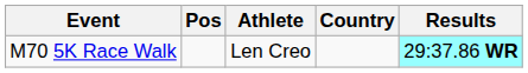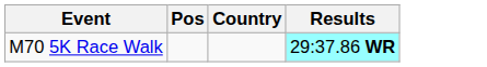 <table class="wikitable">
 <tr>
 <th>Event</th>
 <th>Pos</th>
-<th>Athlete</th>
 <th>Country</th>
 <th>Results</th>
 </tr>
 <tr>
 <td>M70 <a href='#'>5K Race Walk</a></td>
 <td align="center"></td>
-<td>Len Creo</td>
 <td></td>
 <td bgcolor=#97ffff>29:37.86 <strong>WR</strong></td>
 </tr>
 </table>
